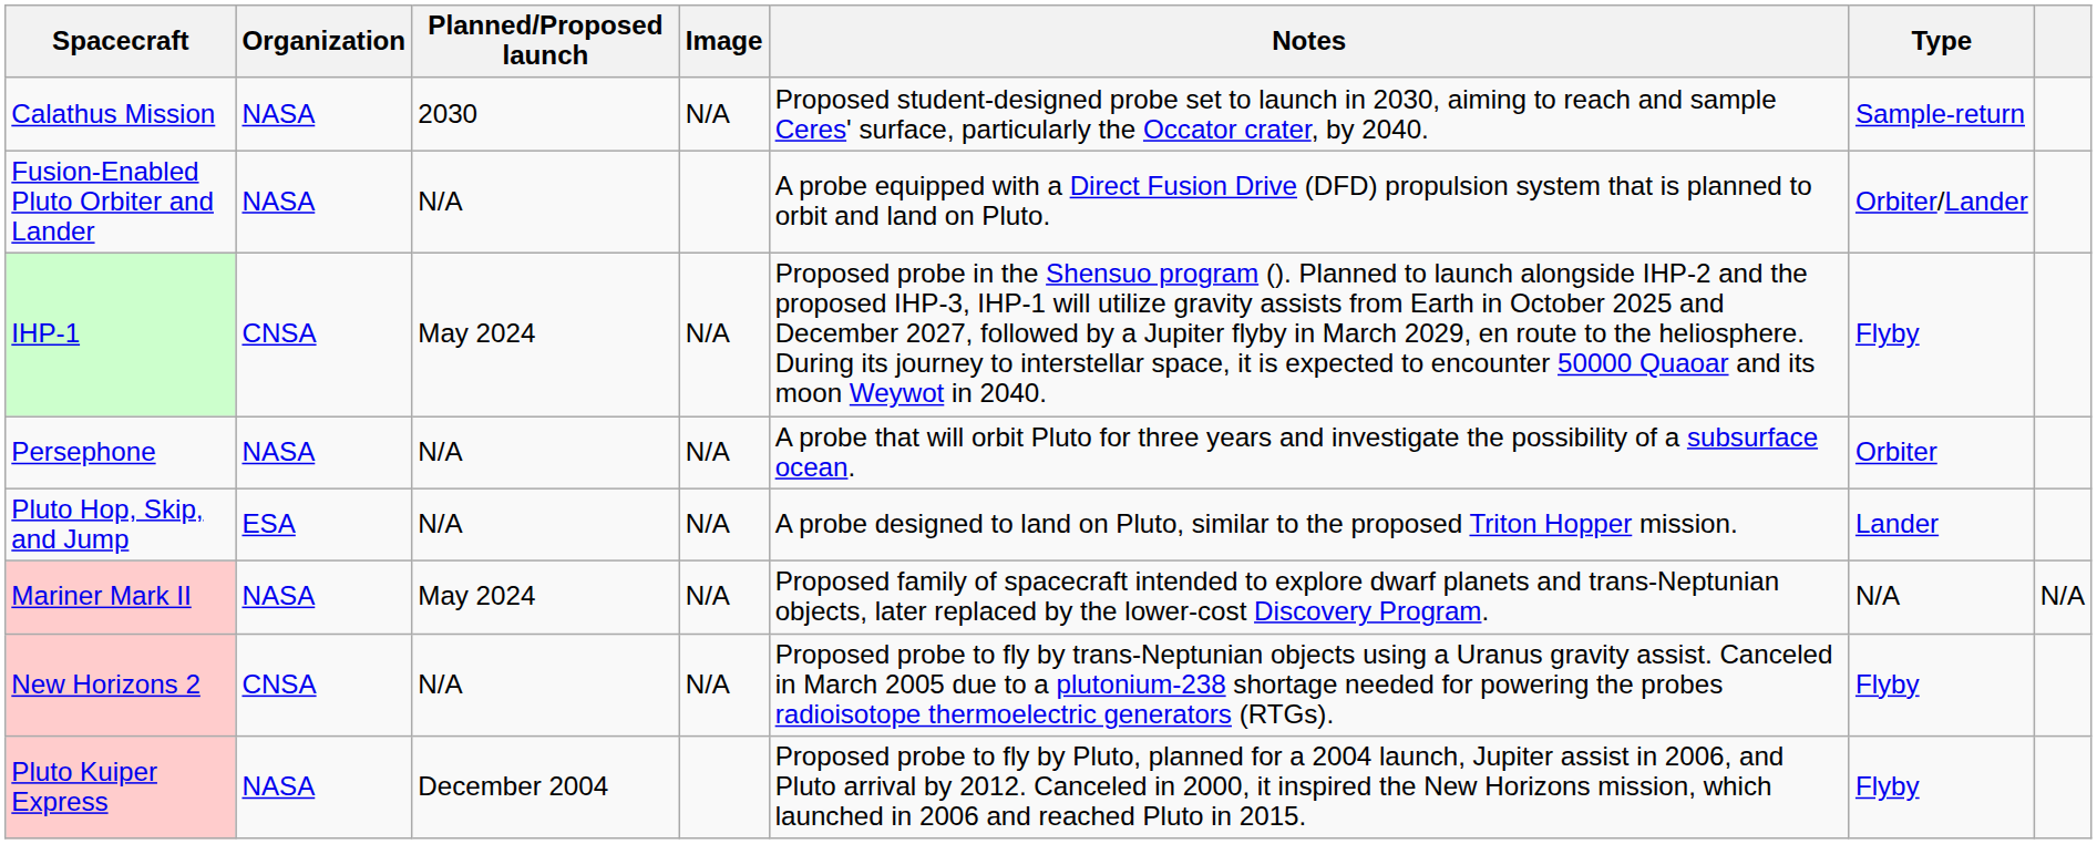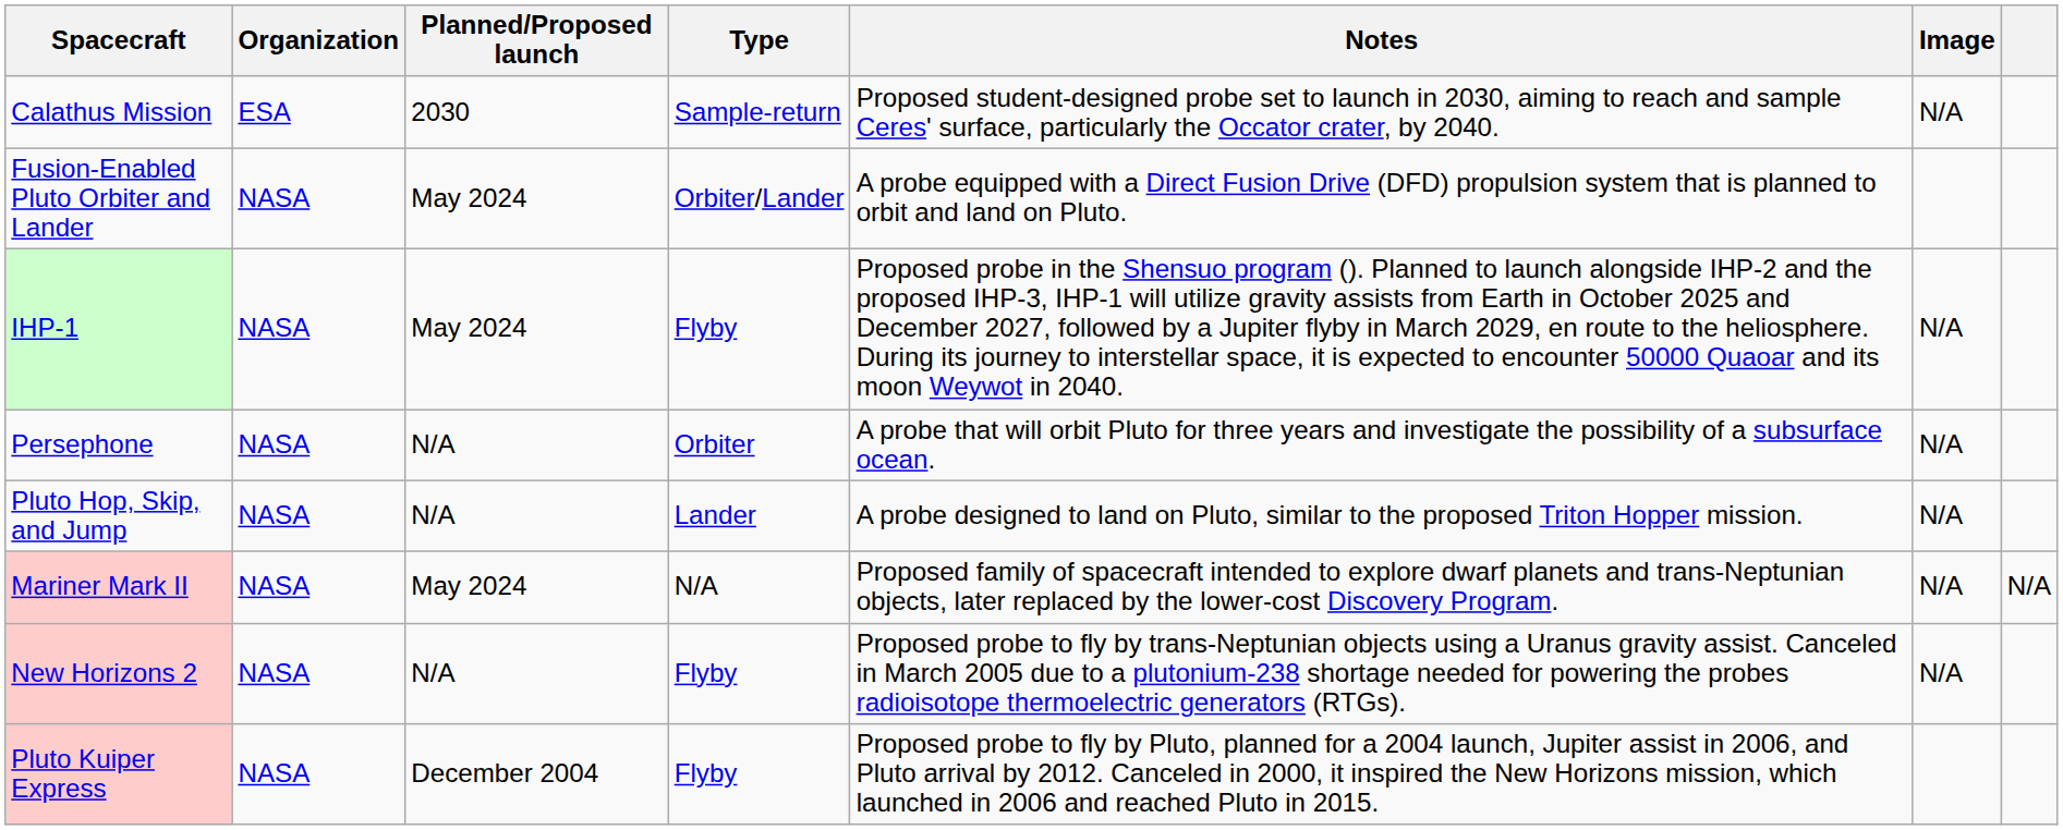 <table class="wikitable">
 <tr>
 <th>Spacecraft</th>
 <th>Organization</th>
 <th>Planned/Proposed launch</th>
+<th>Type</th>
+<th>Notes</th>
 <th>Image</th>
-<th>Notes</th>
-<th>Type</th>
 <th></th>
 </tr>
 <tr>
 <td><a href='#'>Calathus Mission</a></td>
-<td> <a href='#'>NASA</a></td>
+<td> <a href='#'>ESA</a></td>
 <td>2030</td>
+<td><a href='#'>Sample-return</a></td>
+<td>Proposed student-designed probe set to launch in 2030, aiming to reach and sample <a href='#'>Ceres</a>' surface, particularly the <a href='#'>Occator crater</a>, by 2040.</td>
 <td>N/A</td>
-<td>Proposed student-designed probe set to launch in 2030, aiming to reach and sample <a href='#'>Ceres</a>' surface, particularly the <a href='#'>Occator crater</a>, by 2040.</td>
-<td><a href='#'>Sample-return</a></td>
 <td></td>
 </tr>
 <tr>
 <td><a href='#'>Fusion-Enabled Pluto Orbiter and Lander</a></td>
 <td> <a href='#'>NASA</a></td>
-<td>N/A</td>
+<td>May 2024</td>
+<td><a href='#'>Orbiter</a>/<a href='#'>Lander</a></td>
+<td>A probe equipped with a <a href='#'>Direct Fusion Drive</a> (DFD) propulsion system that is planned to orbit and land on Pluto.</td>
 <td></td>
-<td>A probe equipped with a <a href='#'>Direct Fusion Drive</a> (DFD) propulsion system that is planned to orbit and land on Pluto.</td>
-<td><a href='#'>Orbiter</a>/<a href='#'>Lander</a></td>
 <td></td>
 </tr>
 <tr>
 <td style="background-color:#ccffcc;"><a href='#'>IHP-1</a></td>
-<td> <a href='#'>CNSA</a></td>
+<td> <a href='#'>NASA</a></td>
 <td>May 2024</td>
+<td><a href='#'>Flyby</a></td>
+<td>Proposed probe in the <a href='#'>Shensuo program</a> (). Planned to launch alongside IHP-2 and the proposed IHP-3, IHP-1 will utilize gravity assists from Earth in October 2025 and December 2027, followed by a Jupiter flyby in March 2029, en route to the heliosphere. During its journey to interstellar space, it is expected to encounter <a href='#'>50000 Quaoar</a> and its moon <a href='#'>Weywot</a> in 2040.</td>
 <td>N/A</td>
-<td>Proposed probe in the <a href='#'>Shensuo program</a> (). Planned to launch alongside IHP-2 and the proposed IHP-3, IHP-1 will utilize gravity assists from Earth in October 2025 and December 2027, followed by a Jupiter flyby in March 2029, en route to the heliosphere. During its journey to interstellar space, it is expected to encounter <a href='#'>50000 Quaoar</a> and its moon <a href='#'>Weywot</a> in 2040.</td>
-<td><a href='#'>Flyby</a></td>
 <td></td>
 </tr>
 <tr>
 <td><a href='#'>Persephone</a></td>
 <td> <a href='#'>NASA</a></td>
 <td>N/A</td>
+<td><a href='#'>Orbiter</a></td>
+<td>A probe that will orbit Pluto for three years and investigate the possibility of a <a href='#'>subsurface ocean</a>.</td>
 <td>N/A</td>
-<td>A probe that will orbit Pluto for three years and investigate the possibility of a <a href='#'>subsurface ocean</a>.</td>
-<td><a href='#'>Orbiter</a></td>
 <td></td>
 </tr>
 <tr>
 <td><a href='#'>Pluto Hop, Skip, and Jump</a></td>
-<td> <a href='#'>ESA</a></td>
+<td> <a href='#'>NASA</a></td>
 <td>N/A</td>
+<td><a href='#'>Lander</a></td>
+<td>A probe designed to land on Pluto, similar to the proposed <a href='#'>Triton Hopper</a> mission.</td>
 <td>N/A</td>
-<td>A probe designed to land on Pluto, similar to the proposed <a href='#'>Triton Hopper</a> mission.</td>
-<td><a href='#'>Lander</a></td>
 <td></td>
 </tr>
 <tr>
 <td style="background-color:#fcc;"><a href='#'>Mariner Mark II</a></td>
 <td> <a href='#'>NASA</a></td>
 <td>May 2024</td>
 <td>N/A</td>
 <td>Proposed family of spacecraft intended to explore dwarf planets and trans-Neptunian objects, later replaced by the lower-cost <a href='#'>Discovery Program</a>.</td>
 <td>N/A</td>
 <td>N/A</td>
 </tr>
 <tr>
 <td style="background-color:#fcc;"><a href='#'>New Horizons 2</a></td>
-<td> <a href='#'>CNSA</a></td>
+<td> <a href='#'>NASA</a></td>
 <td>N/A</td>
+<td><a href='#'>Flyby</a></td>
+<td>Proposed probe to fly by trans-Neptunian objects using a Uranus gravity assist. Canceled in March 2005 due to a <a href='#'>plutonium-238</a> shortage needed for powering the probes <a href='#'>radioisotope thermoelectric generators</a> (RTGs).</td>
 <td>N/A</td>
-<td>Proposed probe to fly by trans-Neptunian objects using a Uranus gravity assist. Canceled in March 2005 due to a <a href='#'>plutonium-238</a> shortage needed for powering the probes <a href='#'>radioisotope thermoelectric generators</a> (RTGs).</td>
-<td><a href='#'>Flyby</a></td>
 <td></td>
 </tr>
 <tr>
 <td style="background-color:#fcc;"><a href='#'>Pluto Kuiper Express</a></td>
 <td> <a href='#'>NASA</a></td>
 <td>December 2004</td>
+<td><a href='#'>Flyby</a></td>
+<td>Proposed probe to fly by Pluto, planned for a 2004 launch, Jupiter assist in 2006, and Pluto arrival by 2012. Canceled in 2000, it inspired the New Horizons mission, which launched in 2006 and reached Pluto in 2015.</td>
 <td></td>
-<td>Proposed probe to fly by Pluto, planned for a 2004 launch, Jupiter assist in 2006, and Pluto arrival by 2012. Canceled in 2000, it inspired the New Horizons mission, which launched in 2006 and reached Pluto in 2015.</td>
-<td><a href='#'>Flyby</a></td>
 <td></td>
 </tr>
 </table>
